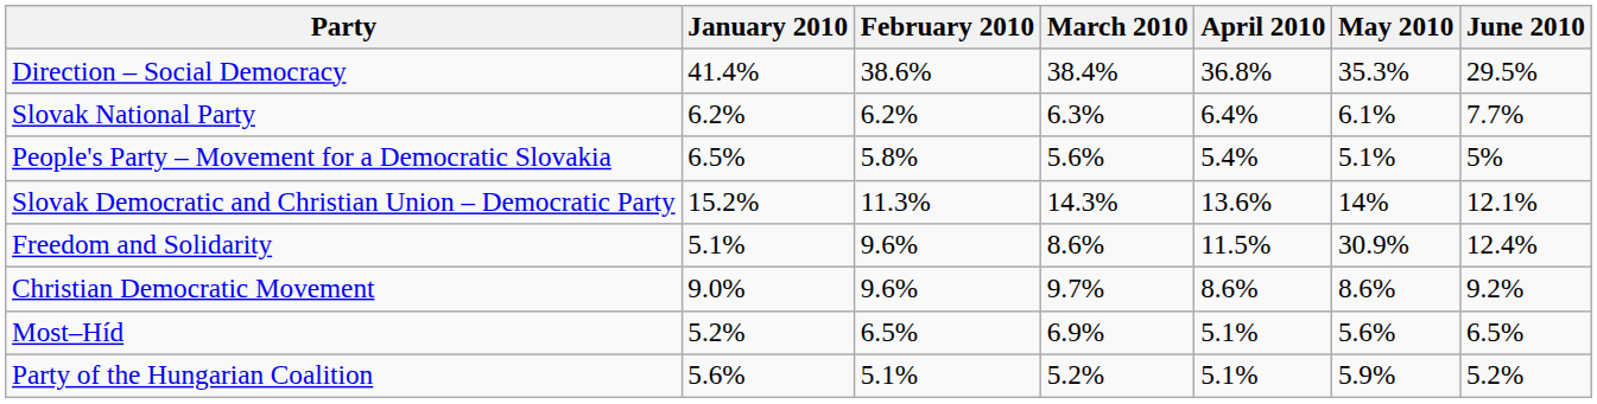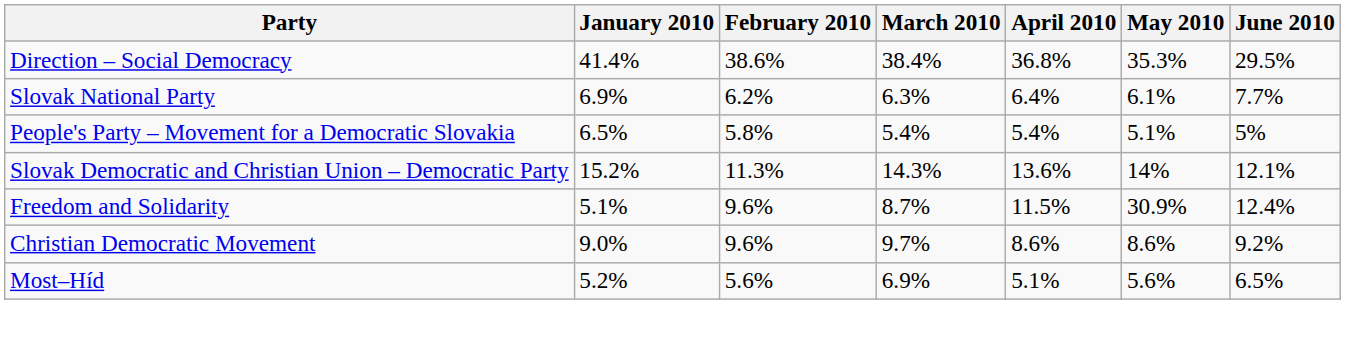 <table class="wikitable sortable">
 <tr>
 <th>Party</th>
 <th>January 2010</th>
 <th>February 2010</th>
 <th>March 2010</th>
 <th>April 2010</th>
 <th>May 2010</th>
 <th>June 2010</th>
 </tr>
 <tr>
 <td><a href='#'>Direction – Social Democracy</a></td>
 <td>41.4%</td>
 <td>38.6%</td>
 <td>38.4%</td>
 <td>36.8%</td>
 <td>35.3%</td>
 <td>29.5%</td>
 </tr>
 <tr>
 <td><a href='#'>Slovak National Party</a></td>
-<td>6.2%</td>
+<td>6.9%</td>
 <td>6.2%</td>
 <td>6.3%</td>
 <td>6.4%</td>
 <td>6.1%</td>
 <td>7.7%</td>
 </tr>
 <tr>
 <td><a href='#'>People's Party – Movement for a Democratic Slovakia</a></td>
 <td>6.5%</td>
 <td>5.8%</td>
-<td>5.6%</td>
+<td>5.4%</td>
 <td>5.4%</td>
 <td>5.1%</td>
 <td>5%</td>
 </tr>
 <tr>
 <td><a href='#'>Slovak Democratic and Christian Union – Democratic Party</a></td>
 <td>15.2%</td>
 <td>11.3%</td>
 <td>14.3%</td>
 <td>13.6%</td>
 <td>14%</td>
 <td>12.1%</td>
 </tr>
 <tr>
 <td><a href='#'>Freedom and Solidarity</a></td>
 <td>5.1%</td>
 <td>9.6%</td>
-<td>8.6%</td>
+<td>8.7%</td>
 <td>11.5%</td>
 <td>30.9%</td>
 <td>12.4%</td>
 </tr>
 <tr>
 <td><a href='#'>Christian Democratic Movement</a></td>
 <td>9.0%</td>
 <td>9.6%</td>
 <td>9.7%</td>
 <td>8.6%</td>
 <td>8.6%</td>
 <td>9.2%</td>
 </tr>
 <tr>
 <td><a href='#'>Most–Híd</a></td>
 <td>5.2%</td>
-<td>6.5%</td>
+<td>5.6%</td>
 <td>6.9%</td>
 <td>5.1%</td>
 <td>5.6%</td>
 <td>6.5%</td>
 </tr>
-<tr>
-<td><a href='#'>Party of the Hungarian Coalition</a></td>
-<td>5.6%</td>
-<td>5.1%</td>
-<td>5.2%</td>
-<td>5.1%</td>
-<td>5.9%</td>
-<td>5.2%</td>
-</tr>
 </table>
